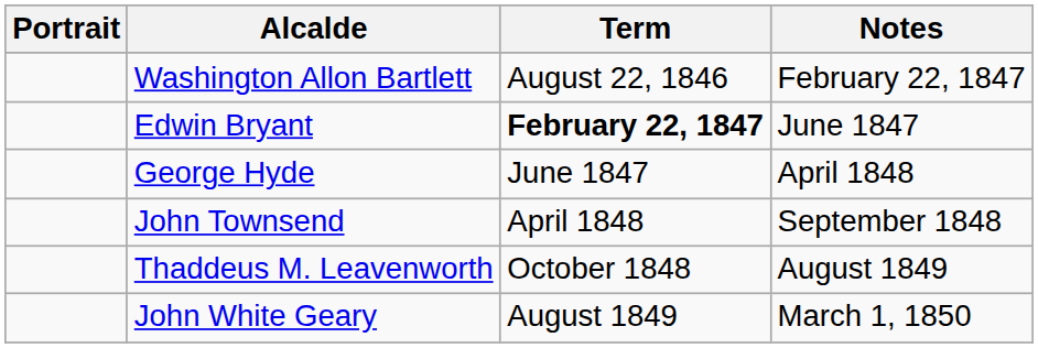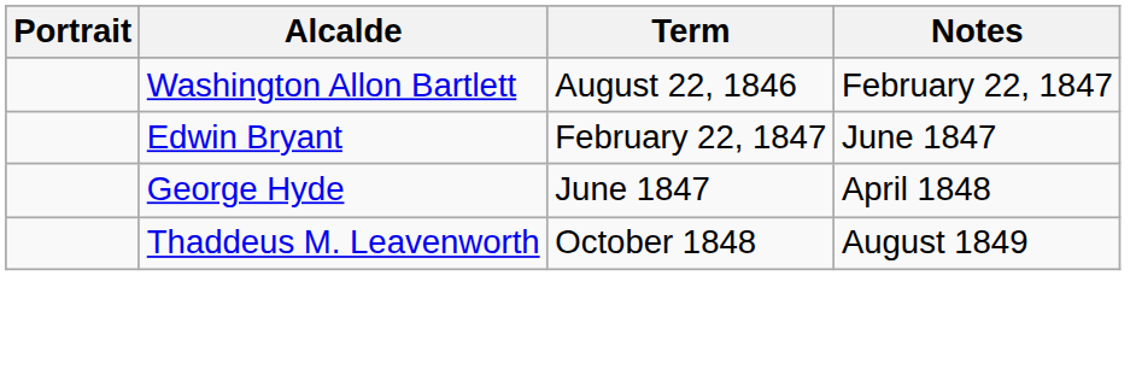 <table class="wikitable">
 <tr>
 <th>Portrait</th>
 <th>Alcalde</th>
 <th>Term</th>
 <th>Notes</th>
 </tr>
 <tr>
 <td></td>
 <td><a href='#'>Washington Allon Bartlett</a></td>
 <td>August 22, 1846</td>
 <td>February 22, 1847</td>
 </tr>
 <tr>
 <td></td>
 <td><a href='#'>Edwin Bryant</a></td>
-<td><strong>February 22, 1847</strong></td>
+<td>February 22, 1847</td>
 <td>June 1847</td>
 </tr>
 <tr>
 <td></td>
 <td><a href='#'>George Hyde</a></td>
 <td>June 1847</td>
 <td>April 1848</td>
 </tr>
 <tr>
 <td></td>
-<td><a href='#'>John Townsend</a></td>
-<td>April  1848</td>
-<td>September 1848</td>
-</tr>
-<tr>
-<td></td>
 <td><a href='#'>Thaddeus M. Leavenworth</a></td>
 <td>October 1848</td>
 <td>August 1849</td>
 </tr>
-<tr>
-<td></td>
-<td><a href='#'>John White Geary</a></td>
-<td>August 1849</td>
-<td>March 1, 1850</td>
-</tr>
 </table>
